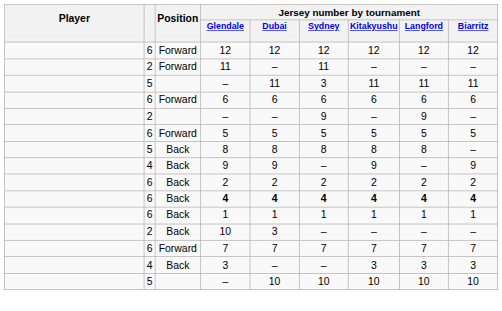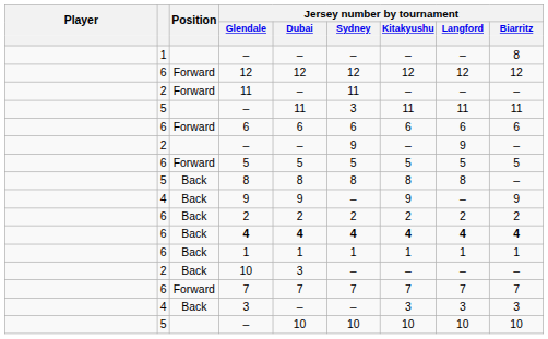 <table class="wikitable sortable" style="text-align:center;">
 <tr>
 <th rowspan=2 style="border-bottom:0px; width:13em;">Player</th>
 <th rowspan=2 style="border-bottom:0px;"></th>
 <th rowspan=2 style="border-bottom:0px;">Position</th>
 <th colspan=6 style="font-size:95%;">Jersey number by tournament</th>
 </tr>
 <tr>
 <th style="vertical-align:top; width:5.2em; border-bottom:0; padding:2px; font-size:85%;"><a href='#'>Glendale</a></th>
 <th style="vertical-align:top; width:5.2em; border-bottom:0; padding:2px; font-size:85%;"><a href='#'>Dubai</a></th>
 <th style="vertical-align:top; width:5.2em; border-bottom:0; padding:2px; font-size:85%;"><a href='#'>Sydney</a></th>
 <th style="vertical-align:top; width:5.2em; border-bottom:0; padding:2px; font-size:85%;"><a href='#'>Kitakyushu</a></th>
 <th style="vertical-align:top; width:5.2em; border-bottom:0; padding:2px; font-size:85%;"><a href='#'>Langford</a></th>
 <th style="vertical-align:top; width:5.2em; border-bottom:0; padding:2px; font-size:85%;"><a href='#'>Biarritz</a></th>
 </tr>
 <tr style="line-height:8px;">
 <th style="border-top:0;"> </th>
 <th style="border-top:0;"></th>
 <th style="border-top:0;"></th>
 <th data-sort-type="number" style="border-top:0;"></th>
 <th data-sort-type="number" style="border-top:0;"></th>
 <th data-sort-type="number" style="border-top:0;"></th>
 <th data-sort-type="number" style="border-top:0;"></th>
 <th data-sort-type="number" style="border-top:0;"></th>
 <th data-sort-type="number" style="border-top:0;"></th>
+</tr>
+<tr>
+<td align=left></td>
+<td>1</td>
+<td></td>
+<td>–</td>
+<td>–</td>
+<td>–</td>
+<td>–</td>
+<td>–</td>
+<td>8</td>
 </tr>
 <tr>
 <td align=left></td>
 <td>6</td>
 <td>Forward</td>
 <td>12</td>
 <td>12</td>
 <td>12</td>
 <td>12</td>
 <td>12</td>
 <td>12</td>
 </tr>
 <tr>
 <td align=left></td>
 <td>2</td>
 <td>Forward</td>
 <td>11</td>
 <td>–</td>
 <td>11</td>
 <td>–</td>
 <td>–</td>
 <td>–</td>
 </tr>
 <tr>
 <td align=left></td>
 <td>5</td>
 <td></td>
 <td>–</td>
 <td>11</td>
 <td>3</td>
 <td>11</td>
 <td>11</td>
 <td>11</td>
 </tr>
 <tr>
 <td align=left></td>
 <td>6</td>
 <td>Forward</td>
 <td>6</td>
 <td>6</td>
 <td>6</td>
 <td>6</td>
 <td>6</td>
 <td>6</td>
 </tr>
 <tr>
 <td align=left></td>
 <td>2</td>
 <td></td>
 <td>–</td>
 <td>–</td>
 <td>9</td>
 <td>–</td>
 <td>9</td>
 <td>–</td>
 </tr>
 <tr>
 <td align=left></td>
 <td>6</td>
 <td>Forward</td>
 <td>5</td>
 <td>5</td>
 <td>5</td>
 <td>5</td>
 <td>5</td>
 <td>5</td>
 </tr>
 <tr>
 <td align=left></td>
 <td>5</td>
 <td>Back</td>
 <td>8</td>
 <td>8</td>
 <td>8</td>
 <td>8</td>
 <td>8</td>
 <td>–</td>
 </tr>
 <tr>
 <td align=left></td>
 <td>4</td>
 <td>Back</td>
 <td>9</td>
 <td>9</td>
 <td>–</td>
 <td>9</td>
 <td>–</td>
 <td>9</td>
 </tr>
 <tr>
 <td align=left></td>
 <td>6</td>
 <td>Back</td>
 <td>2</td>
 <td>2</td>
 <td>2</td>
 <td>2</td>
 <td>2</td>
 <td>2</td>
 </tr>
 <tr>
 <td align=left></td>
 <td>6</td>
 <td>Back</td>
 <td><strong>4</strong></td>
 <td><strong>4</strong></td>
 <td><strong>4</strong></td>
 <td><strong>4</strong></td>
 <td><strong>4</strong></td>
 <td><strong>4</strong></td>
 </tr>
 <tr>
 <td align=left></td>
 <td>6</td>
 <td>Back</td>
 <td>1</td>
 <td>1</td>
 <td>1</td>
 <td>1</td>
 <td>1</td>
 <td>1</td>
 </tr>
 <tr>
 <td align=left></td>
 <td>2</td>
 <td>Back</td>
 <td>10</td>
 <td>3</td>
 <td>–</td>
 <td>–</td>
 <td>–</td>
 <td>–</td>
 </tr>
 <tr>
 <td align=left></td>
 <td>6</td>
 <td>Forward</td>
 <td>7</td>
 <td>7</td>
 <td>7</td>
 <td>7</td>
 <td>7</td>
 <td>7</td>
 </tr>
 <tr>
 <td align=left></td>
 <td>4</td>
 <td>Back</td>
 <td>3</td>
 <td>–</td>
 <td>–</td>
 <td>3</td>
 <td>3</td>
 <td>3</td>
 </tr>
 <tr>
 <td align=left></td>
 <td>5</td>
 <td></td>
 <td>–</td>
 <td>10</td>
 <td>10</td>
 <td>10</td>
 <td>10</td>
 <td>10</td>
 </tr>
 </table>
